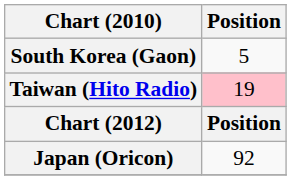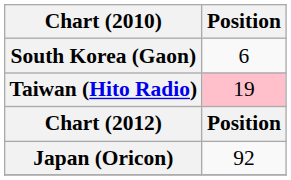 <table class="wikitable plainrowheaders" style="text-align:center">
 <tr>
 <th>Chart (2010)</th>
 <th>Position</th>
 </tr>
 <tr>
 <th scope="row">South Korea (Gaon)</th>
-<td>5</td>
+<td>6</td>
 </tr>
 <tr>
 <th scope="row">Taiwan (<a href='#'>Hito Radio</a>)</th>
 <td style="background: pink;">19</td>
 </tr>
 <tr>
 <th>Chart (2012)</th>
 <th>Position</th>
 </tr>
 <tr>
 <th scope="row">Japan (Oricon)</th>
 <td>92</td>
 </tr>
 <tr>
 </tr>
 </table>
